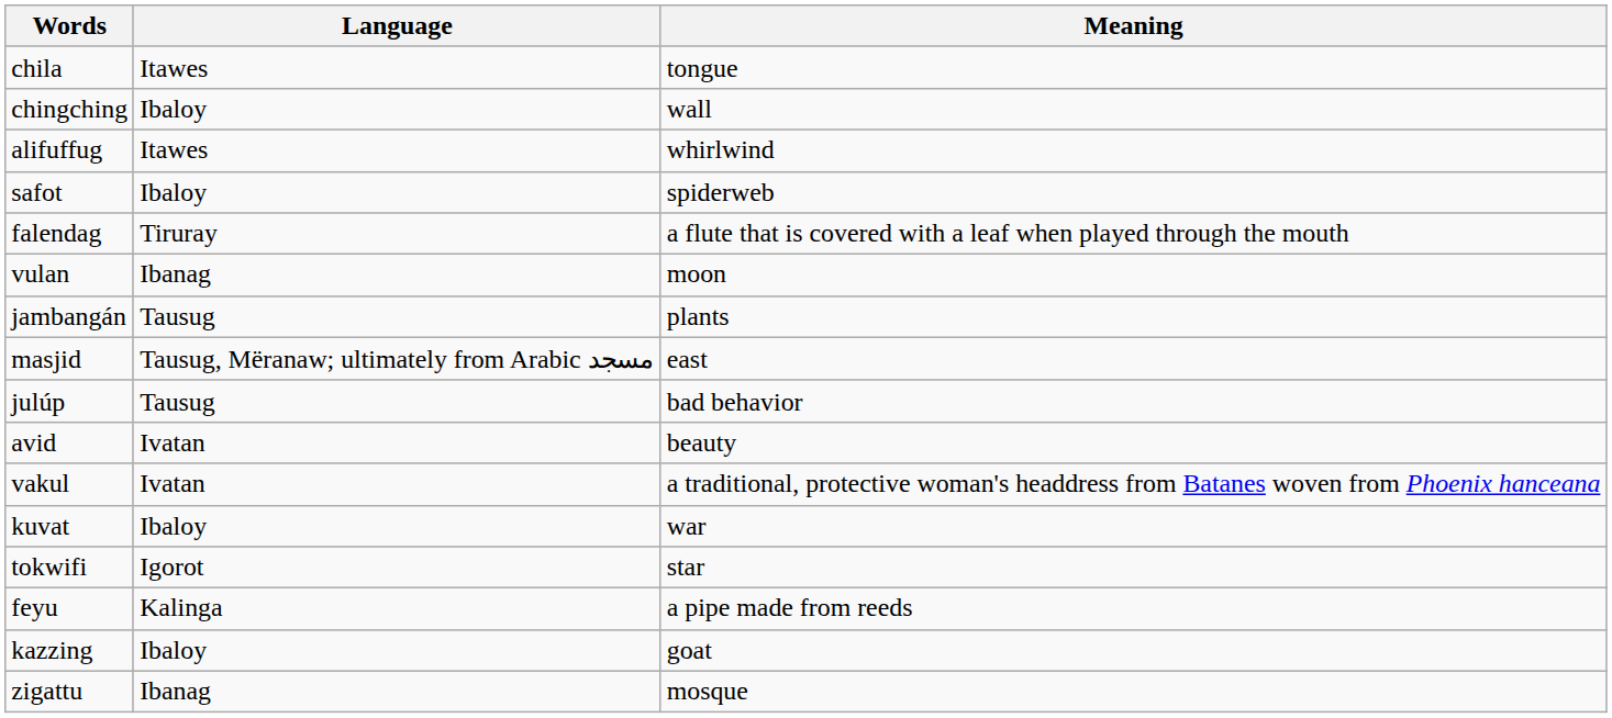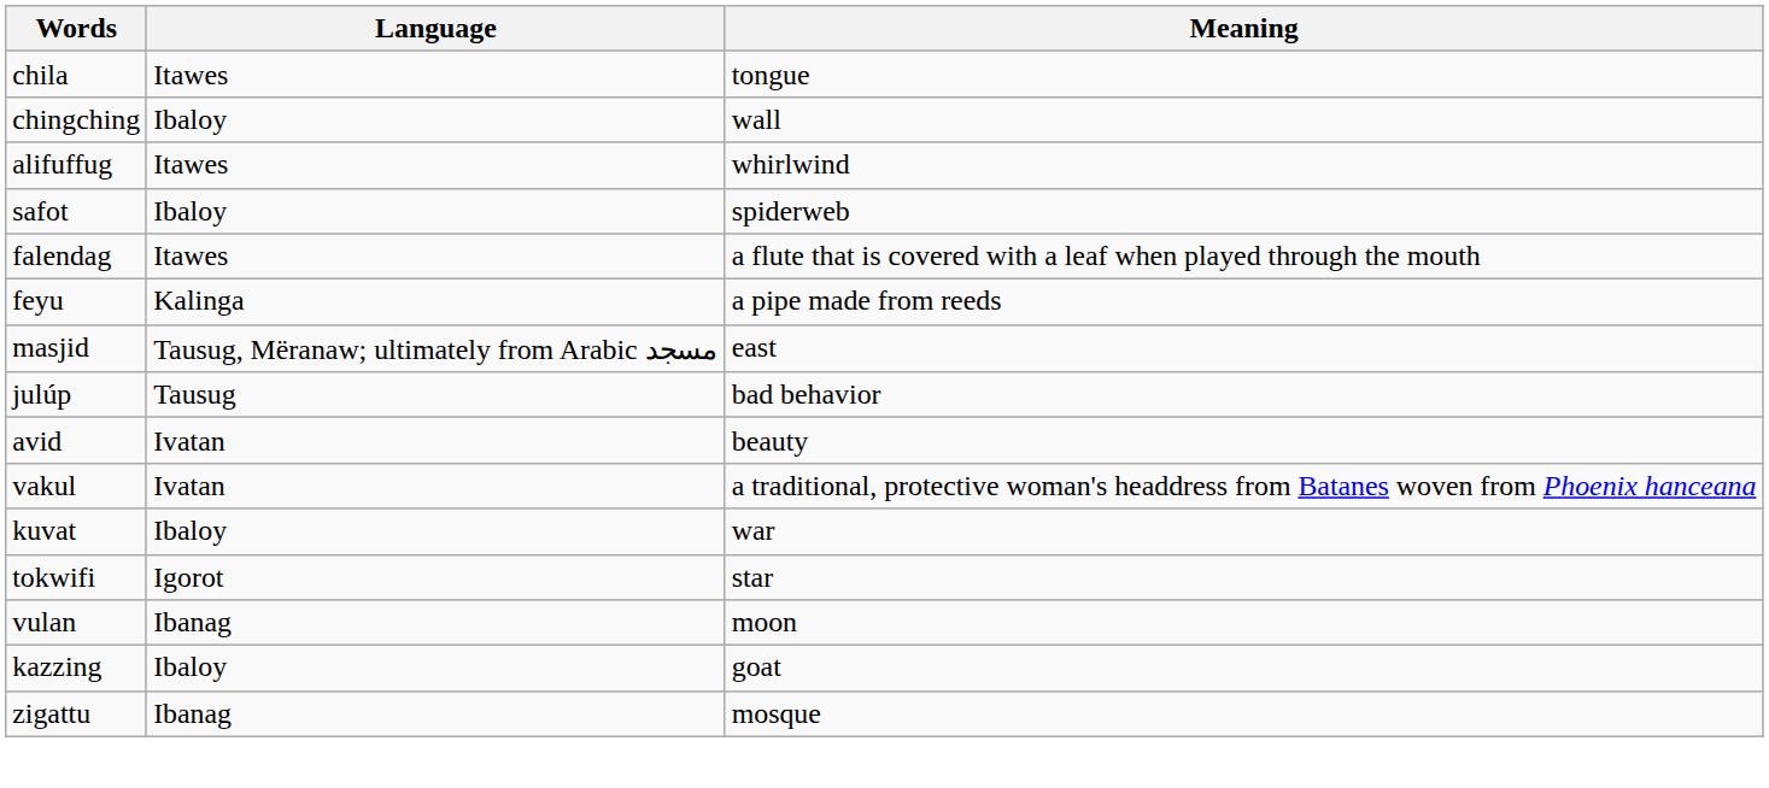 <table class="wikitable sortable">
 <tr>
 <th>Words</th>
 <th>Language</th>
 <th>Meaning</th>
 </tr>
 <tr>
 <td>chila</td>
 <td>Itawes</td>
 <td>tongue</td>
 </tr>
 <tr>
 <td>chingching</td>
 <td>Ibaloy</td>
 <td>wall</td>
 </tr>
 <tr>
 <td>alifuffug</td>
 <td>Itawes</td>
 <td>whirlwind</td>
 </tr>
 <tr>
 <td>safot</td>
 <td>Ibaloy</td>
 <td>spiderweb</td>
 </tr>
 <tr>
 <td>falendag</td>
-<td>Tiruray</td>
+<td>Itawes</td>
 <td>a flute that is covered with a leaf when played through the mouth</td>
 </tr>
 <tr>
-<td>vulan</td>
-<td>Ibanag</td>
-<td>moon</td>
-</tr>
-<tr>
-<td>jambangán</td>
-<td>Tausug</td>
-<td>plants</td>
+<td>feyu</td>
+<td>Kalinga</td>
+<td>a pipe made from reeds</td>
 </tr>
 <tr>
 <td>masjid</td>
 <td>Tausug, Mëranaw; ultimately from Arabic مسجد</td>
 <td>east</td>
 </tr>
 <tr>
 <td>julúp</td>
 <td>Tausug</td>
 <td>bad behavior</td>
 </tr>
 <tr>
 <td>avid</td>
 <td>Ivatan</td>
 <td>beauty</td>
 </tr>
 <tr>
 <td>vakul</td>
 <td>Ivatan</td>
 <td>a traditional, protective woman's headdress from <a href='#'>Batanes</a> woven from <em><a href='#'>Phoenix hanceana</a></em></td>
 </tr>
 <tr>
 <td>kuvat</td>
 <td>Ibaloy</td>
 <td>war</td>
 </tr>
 <tr>
 <td>tokwifi</td>
 <td>Igorot</td>
 <td>star</td>
 </tr>
 <tr>
-<td>feyu</td>
-<td>Kalinga</td>
-<td>a pipe made from reeds</td>
+<td>vulan</td>
+<td>Ibanag</td>
+<td>moon</td>
 </tr>
 <tr>
 <td>kazzing</td>
 <td>Ibaloy</td>
 <td>goat</td>
 </tr>
 <tr>
 <td>zigattu</td>
 <td>Ibanag</td>
 <td>mosque</td>
 </tr>
 </table>
